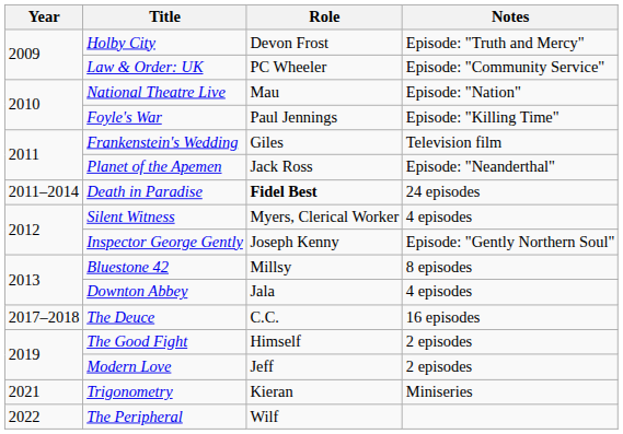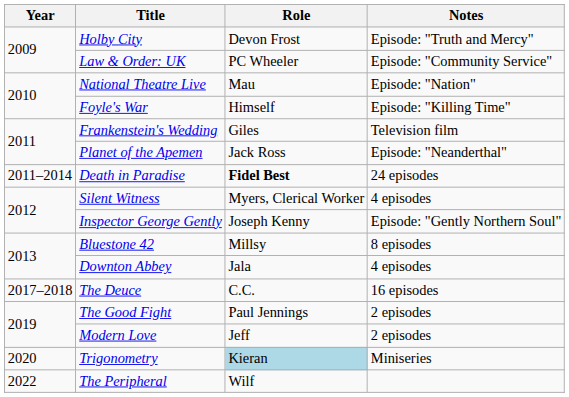 <table class="wikitable sortable">
 <tr>
 <th>Year</th>
 <th>Title</th>
 <th>Role</th>
 <th class="unsortable">Notes</th>
 </tr>
 <tr>
 <td rowspan="2">2009</td>
 <td><em><a href='#'>Holby City</a></em></td>
 <td>Devon Frost</td>
 <td>Episode: "Truth and Mercy"</td>
 </tr>
 <tr>
 <td><em><a href='#'>Law & Order: UK</a></em></td>
 <td>PC Wheeler</td>
 <td>Episode: "Community Service"</td>
 </tr>
 <tr>
 <td rowspan="2">2010</td>
 <td><em><a href='#'>National Theatre Live</a></em></td>
 <td>Mau</td>
 <td>Episode: "Nation"</td>
 </tr>
 <tr>
 <td><em><a href='#'>Foyle's War</a></em></td>
-<td>Paul Jennings</td>
+<td>Himself</td>
 <td>Episode: "Killing Time"</td>
 </tr>
 <tr>
 <td rowspan="2">2011</td>
 <td><em><a href='#'>Frankenstein's Wedding</a></em></td>
 <td>Giles</td>
 <td>Television film</td>
 </tr>
 <tr>
 <td><em><a href='#'>Planet of the Apemen</a></em></td>
 <td>Jack Ross</td>
 <td>Episode: "Neanderthal"</td>
 </tr>
 <tr>
 <td>2011–2014</td>
 <td><em><a href='#'>Death in Paradise</a></em></td>
 <td><strong>Fidel Best</strong></td>
 <td>24 episodes</td>
 </tr>
 <tr>
 <td rowspan="2">2012</td>
 <td><em><a href='#'>Silent Witness</a></em></td>
 <td>Myers, Clerical Worker</td>
 <td>4 episodes</td>
 </tr>
 <tr>
 <td><em><a href='#'>Inspector George Gently</a></em></td>
 <td>Joseph Kenny</td>
 <td>Episode: "Gently Northern Soul"</td>
 </tr>
 <tr>
 <td rowspan="2">2013</td>
 <td><em><a href='#'>Bluestone 42</a></em></td>
 <td>Millsy</td>
 <td>8 episodes</td>
 </tr>
 <tr>
 <td><em><a href='#'>Downton Abbey</a></em></td>
 <td>Jala</td>
 <td>4 episodes</td>
 </tr>
 <tr>
 <td>2017–2018</td>
 <td><em><a href='#'>The Deuce</a></em></td>
 <td>C.C.</td>
 <td>16 episodes</td>
 </tr>
 <tr>
 <td rowspan="2">2019</td>
 <td><em><a href='#'>The Good Fight</a></em></td>
-<td>Himself</td>
+<td>Paul Jennings</td>
 <td>2 episodes</td>
 </tr>
 <tr>
 <td><em><a href='#'>Modern Love</a></em></td>
 <td>Jeff</td>
 <td>2 episodes</td>
 </tr>
 <tr>
-<td>2021</td>
+<td>2020</td>
 <td><em><a href='#'>Trigonometry</a></em></td>
-<td>Kieran</td>
+<td style="background: lightblue;">Kieran</td>
 <td>Miniseries</td>
 </tr>
 <tr>
 <td>2022</td>
 <td><em><a href='#'>The Peripheral</a></em></td>
 <td>Wilf</td>
 <td></td>
 </tr>
 </table>
